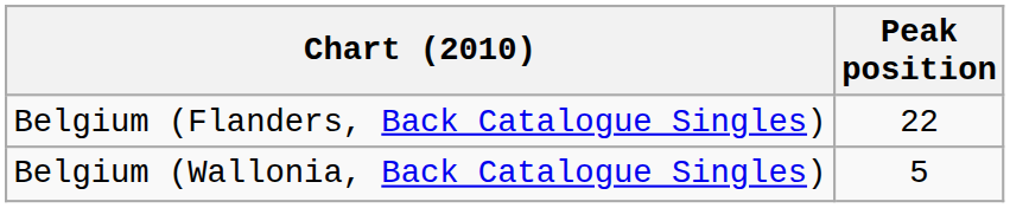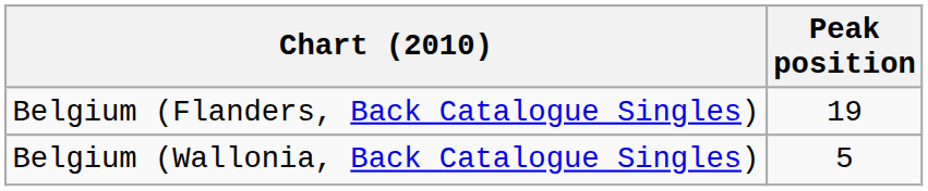 <table class="wikitable">
 <tr>
 <th>Chart (2010)</th>
 <th>Peak<br>position</th>
 </tr>
 <tr>
 <td>Belgium (Flanders, <a href='#'>Back Catalogue Singles</a>)</td>
-<td align="center">22</td>
+<td align="center">19</td>
 </tr>
 <tr>
 <td>Belgium (Wallonia, <a href='#'>Back Catalogue Singles</a>)</td>
 <td align="center">5</td>
 </tr>
 </table>
